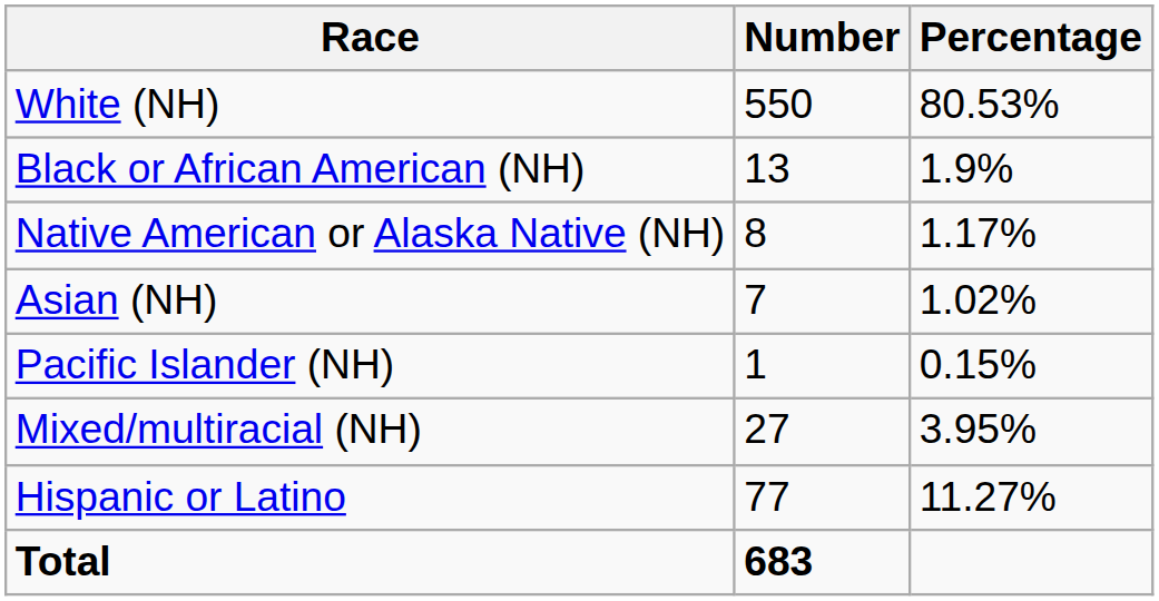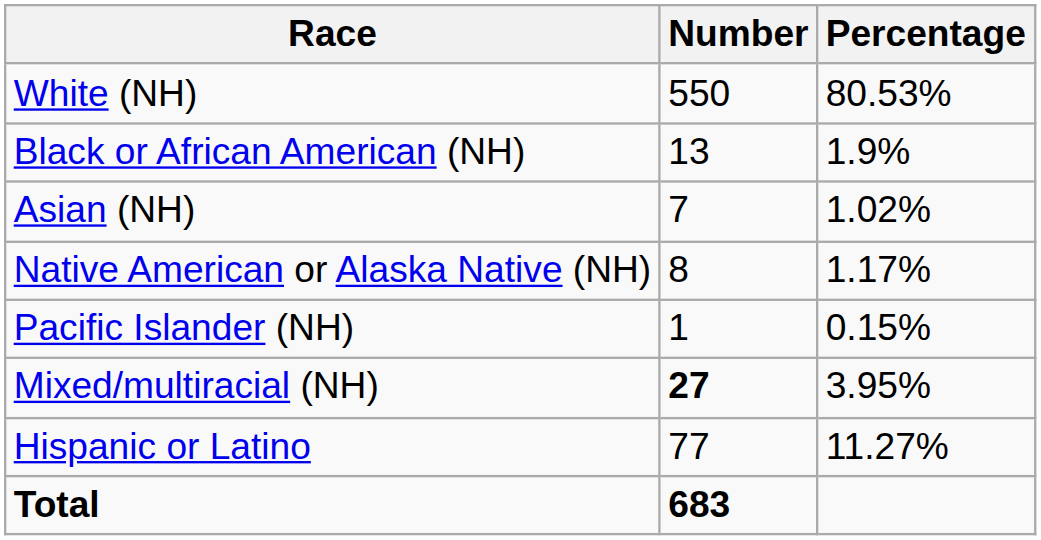 <table class="wikitable">
 <tr>
 <th>Race</th>
 <th>Number</th>
 <th>Percentage</th>
 </tr>
 <tr>
 <td><a href='#'>White</a> (NH)</td>
 <td>550</td>
 <td>80.53%</td>
 </tr>
 <tr>
 <td><a href='#'>Black or African American</a> (NH)</td>
 <td>13</td>
 <td>1.9%</td>
 </tr>
 <tr>
+<td><a href='#'>Asian</a> (NH)</td>
+<td>7</td>
+<td>1.02%</td>
+</tr>
+<tr>
 <td><a href='#'>Native American</a> or <a href='#'>Alaska Native</a> (NH)</td>
 <td>8</td>
 <td>1.17%</td>
-</tr>
-<tr>
-<td><a href='#'>Asian</a> (NH)</td>
-<td>7</td>
-<td>1.02%</td>
 </tr>
 <tr>
 <td><a href='#'>Pacific Islander</a> (NH)</td>
 <td>1</td>
 <td>0.15%</td>
 </tr>
 <tr>
 <td><a href='#'>Mixed/multiracial</a> (NH)</td>
-<td>27</td>
+<td><strong>27</strong></td>
 <td>3.95%</td>
 </tr>
 <tr>
 <td><a href='#'>Hispanic or Latino</a></td>
 <td>77</td>
 <td>11.27%</td>
 </tr>
 <tr>
 <td><strong>Total</strong></td>
 <td><strong>683</strong></td>
 <td></td>
 </tr>
 </table>
